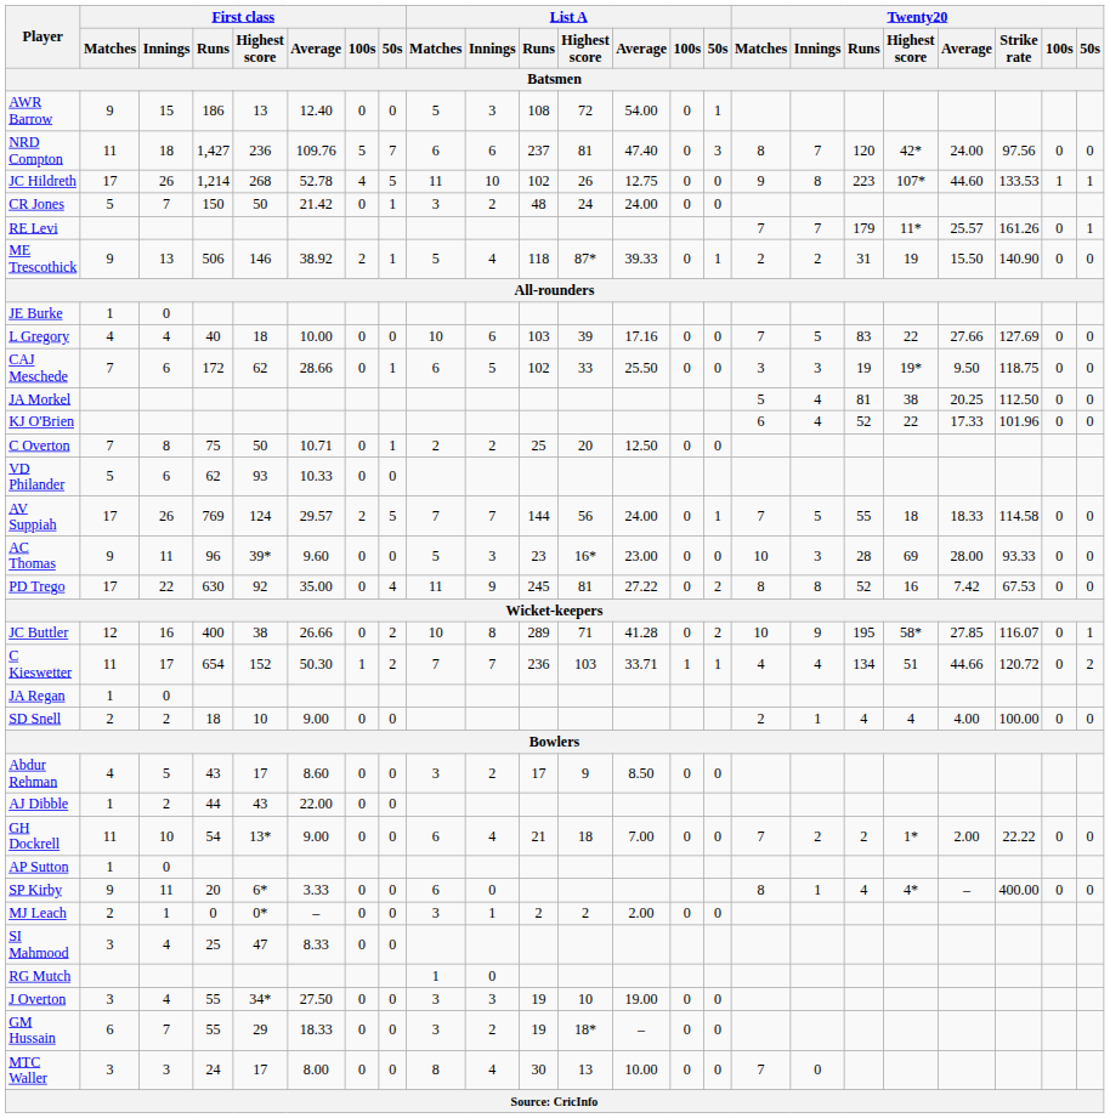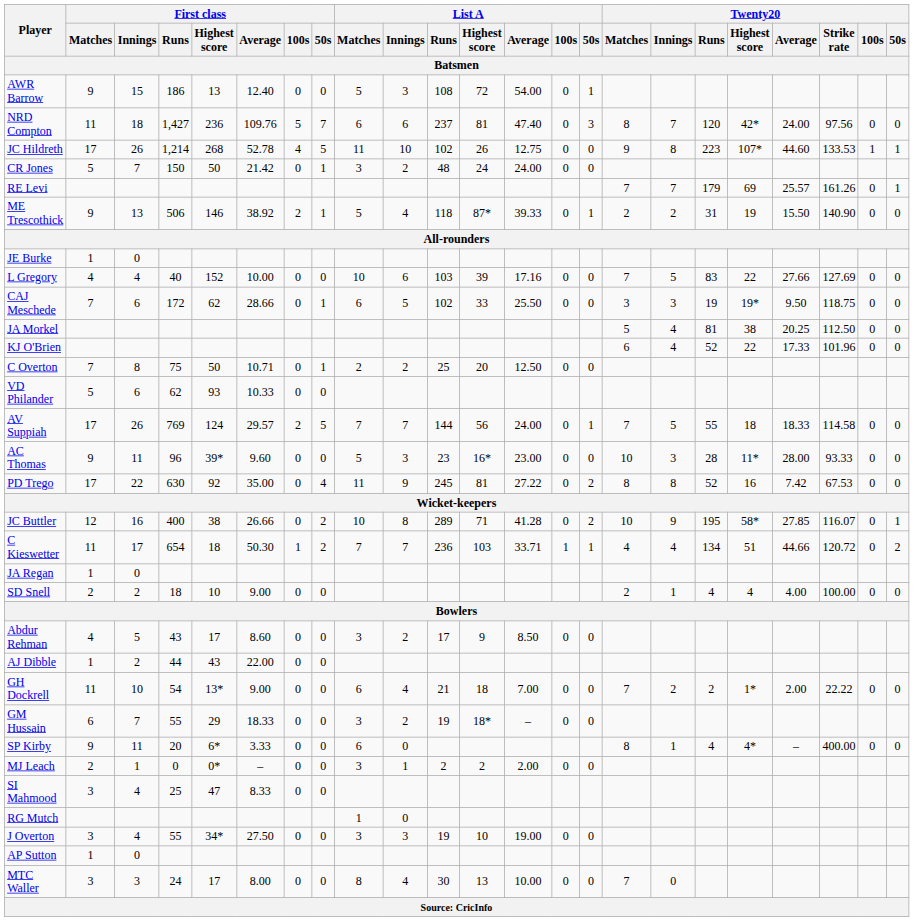 <table class="wikitable" style="text-align:center; width:82%;">
 <tr>
 <th rowspan=2>Player</th>
 <th colspan=7><a href='#'>First class</a></th>
 <th colspan=7><a href='#'>List A</a></th>
 <th colspan=8><a href='#'>Twenty20</a></th>
 </tr>
 <tr>
 <th>Matches</th>
 <th>Innings</th>
 <th>Runs</th>
 <th>Highest score</th>
 <th>Average</th>
 <th>100s</th>
 <th>50s</th>
 <th>Matches</th>
 <th>Innings</th>
 <th>Runs</th>
 <th>Highest score</th>
 <th>Average</th>
 <th>100s</th>
 <th>50s</th>
 <th>Matches</th>
 <th>Innings</th>
 <th>Runs</th>
 <th>Highest score</th>
 <th>Average</th>
 <th>Strike rate</th>
 <th>100s</th>
 <th>50s</th>
 </tr>
 <tr>
 <th colspan="23">Batsmen</th>
 </tr>
 <tr>
 <td align=left><a href='#'>AWR Barrow</a></td>
 <td>9</td>
 <td>15</td>
 <td>186</td>
 <td>13</td>
 <td>12.40</td>
 <td>0</td>
 <td>0</td>
 <td>5</td>
 <td>3</td>
 <td>108</td>
 <td>72</td>
 <td>54.00</td>
 <td>0</td>
 <td>1</td>
 <td></td>
 <td></td>
 <td></td>
 <td></td>
 <td></td>
 <td></td>
 <td></td>
 <td></td>
 </tr>
 <tr>
 <td align=left><a href='#'>NRD Compton</a></td>
 <td>11</td>
 <td>18</td>
 <td>1,427</td>
 <td>236</td>
 <td>109.76</td>
 <td>5</td>
 <td>7</td>
 <td>6</td>
 <td>6</td>
 <td>237</td>
 <td>81</td>
 <td>47.40</td>
 <td>0</td>
 <td>3</td>
 <td>8</td>
 <td>7</td>
 <td>120</td>
 <td>42*</td>
 <td>24.00</td>
 <td>97.56</td>
 <td>0</td>
 <td>0</td>
 </tr>
 <tr>
 <td align=left><a href='#'>JC Hildreth</a></td>
 <td>17</td>
 <td>26</td>
 <td>1,214</td>
 <td>268</td>
 <td>52.78</td>
 <td>4</td>
 <td>5</td>
 <td>11</td>
 <td>10</td>
 <td>102</td>
 <td>26</td>
 <td>12.75</td>
 <td>0</td>
 <td>0</td>
 <td>9</td>
 <td>8</td>
 <td>223</td>
 <td>107*</td>
 <td>44.60</td>
 <td>133.53</td>
 <td>1</td>
 <td>1</td>
 </tr>
 <tr>
 <td align=left><a href='#'>CR Jones</a></td>
 <td>5</td>
 <td>7</td>
 <td>150</td>
 <td>50</td>
 <td>21.42</td>
 <td>0</td>
 <td>1</td>
 <td>3</td>
 <td>2</td>
 <td>48</td>
 <td>24</td>
 <td>24.00</td>
 <td>0</td>
 <td>0</td>
 <td></td>
 <td></td>
 <td></td>
 <td></td>
 <td></td>
 <td></td>
 <td></td>
 <td></td>
 </tr>
 <tr>
 <td align=left><a href='#'>RE Levi</a></td>
 <td></td>
 <td></td>
 <td></td>
 <td></td>
 <td></td>
 <td></td>
 <td></td>
 <td></td>
 <td></td>
 <td></td>
 <td></td>
 <td></td>
 <td></td>
 <td></td>
 <td>7</td>
 <td>7</td>
 <td>179</td>
-<td>11*</td>
+<td>69</td>
 <td>25.57</td>
 <td>161.26</td>
 <td>0</td>
 <td>1</td>
 </tr>
 <tr>
 <td align=left><a href='#'>ME Trescothick</a></td>
 <td>9</td>
 <td>13</td>
 <td>506</td>
 <td>146</td>
 <td>38.92</td>
 <td>2</td>
 <td>1</td>
 <td>5</td>
 <td>4</td>
 <td>118</td>
 <td>87*</td>
 <td>39.33</td>
 <td>0</td>
 <td>1</td>
 <td>2</td>
 <td>2</td>
 <td>31</td>
 <td>19</td>
 <td>15.50</td>
 <td>140.90</td>
 <td>0</td>
 <td>0</td>
 </tr>
 <tr>
 <th colspan="23">All-rounders</th>
 </tr>
 <tr>
 <td align=left><a href='#'>JE Burke</a></td>
 <td>1</td>
 <td>0</td>
 <td></td>
 <td></td>
 <td></td>
 <td></td>
 <td></td>
 <td></td>
 <td></td>
 <td></td>
 <td></td>
 <td></td>
 <td></td>
 <td></td>
 <td></td>
 <td></td>
 <td></td>
 <td></td>
 <td></td>
 <td></td>
 <td></td>
 <td></td>
 </tr>
 <tr>
 <td align=left><a href='#'>L Gregory</a></td>
 <td>4</td>
 <td>4</td>
 <td>40</td>
-<td>18</td>
+<td>152</td>
 <td>10.00</td>
 <td>0</td>
 <td>0</td>
 <td>10</td>
 <td>6</td>
 <td>103</td>
 <td>39</td>
 <td>17.16</td>
 <td>0</td>
 <td>0</td>
 <td>7</td>
 <td>5</td>
 <td>83</td>
 <td>22</td>
 <td>27.66</td>
 <td>127.69</td>
 <td>0</td>
 <td>0</td>
 </tr>
 <tr>
 <td align=left><a href='#'>CAJ Meschede</a></td>
 <td>7</td>
 <td>6</td>
 <td>172</td>
 <td>62</td>
 <td>28.66</td>
 <td>0</td>
 <td>1</td>
 <td>6</td>
 <td>5</td>
 <td>102</td>
 <td>33</td>
 <td>25.50</td>
 <td>0</td>
 <td>0</td>
 <td>3</td>
 <td>3</td>
 <td>19</td>
 <td>19*</td>
 <td>9.50</td>
 <td>118.75</td>
 <td>0</td>
 <td>0</td>
 </tr>
 <tr>
 <td align=left><a href='#'>JA Morkel</a></td>
 <td></td>
 <td></td>
 <td></td>
 <td></td>
 <td></td>
 <td></td>
 <td></td>
 <td></td>
 <td></td>
 <td></td>
 <td></td>
 <td></td>
 <td></td>
 <td></td>
 <td>5</td>
 <td>4</td>
 <td>81</td>
 <td>38</td>
 <td>20.25</td>
 <td>112.50</td>
 <td>0</td>
 <td>0</td>
 </tr>
 <tr>
 <td align=left><a href='#'>KJ O'Brien</a></td>
 <td></td>
 <td></td>
 <td></td>
 <td></td>
 <td></td>
 <td></td>
 <td></td>
 <td></td>
 <td></td>
 <td></td>
 <td></td>
 <td></td>
 <td></td>
 <td></td>
 <td>6</td>
 <td>4</td>
 <td>52</td>
 <td>22</td>
 <td>17.33</td>
 <td>101.96</td>
 <td>0</td>
 <td>0</td>
 </tr>
 <tr>
 <td align=left><a href='#'>C Overton</a></td>
 <td>7</td>
 <td>8</td>
 <td>75</td>
 <td>50</td>
 <td>10.71</td>
 <td>0</td>
 <td>1</td>
 <td>2</td>
 <td>2</td>
 <td>25</td>
 <td>20</td>
 <td>12.50</td>
 <td>0</td>
 <td>0</td>
 <td></td>
 <td></td>
 <td></td>
 <td></td>
 <td></td>
 <td></td>
 <td></td>
 <td></td>
 </tr>
 <tr>
 <td align=left><a href='#'>VD Philander</a></td>
 <td>5</td>
 <td>6</td>
 <td>62</td>
 <td>93</td>
 <td>10.33</td>
 <td>0</td>
 <td>0</td>
 <td></td>
 <td></td>
 <td></td>
 <td></td>
 <td></td>
 <td></td>
 <td></td>
 <td></td>
 <td></td>
 <td></td>
 <td></td>
 <td></td>
 <td></td>
 <td></td>
 <td></td>
 </tr>
 <tr>
 <td align=left><a href='#'>AV Suppiah</a></td>
 <td>17</td>
 <td>26</td>
 <td>769</td>
 <td>124</td>
 <td>29.57</td>
 <td>2</td>
 <td>5</td>
 <td>7</td>
 <td>7</td>
 <td>144</td>
 <td>56</td>
 <td>24.00</td>
 <td>0</td>
 <td>1</td>
 <td>7</td>
 <td>5</td>
 <td>55</td>
 <td>18</td>
 <td>18.33</td>
 <td>114.58</td>
 <td>0</td>
 <td>0</td>
 </tr>
 <tr>
 <td align=left><a href='#'>AC Thomas</a></td>
 <td>9</td>
 <td>11</td>
 <td>96</td>
 <td>39*</td>
 <td>9.60</td>
 <td>0</td>
 <td>0</td>
 <td>5</td>
 <td>3</td>
 <td>23</td>
 <td>16*</td>
 <td>23.00</td>
 <td>0</td>
 <td>0</td>
 <td>10</td>
 <td>3</td>
 <td>28</td>
-<td>69</td>
+<td>11*</td>
 <td>28.00</td>
 <td>93.33</td>
 <td>0</td>
 <td>0</td>
 </tr>
 <tr>
 <td align=left><a href='#'>PD Trego</a></td>
 <td>17</td>
 <td>22</td>
 <td>630</td>
 <td>92</td>
 <td>35.00</td>
 <td>0</td>
 <td>4</td>
 <td>11</td>
 <td>9</td>
 <td>245</td>
 <td>81</td>
 <td>27.22</td>
 <td>0</td>
 <td>2</td>
 <td>8</td>
 <td>8</td>
 <td>52</td>
 <td>16</td>
 <td>7.42</td>
 <td>67.53</td>
 <td>0</td>
 <td>0</td>
 </tr>
 <tr>
 <th colspan="23">Wicket-keepers</th>
 </tr>
 <tr>
 <td align=left><a href='#'>JC Buttler</a></td>
 <td>12</td>
 <td>16</td>
 <td>400</td>
 <td>38</td>
 <td>26.66</td>
 <td>0</td>
 <td>2</td>
 <td>10</td>
 <td>8</td>
 <td>289</td>
 <td>71</td>
 <td>41.28</td>
 <td>0</td>
 <td>2</td>
 <td>10</td>
 <td>9</td>
 <td>195</td>
 <td>58*</td>
 <td>27.85</td>
 <td>116.07</td>
 <td>0</td>
 <td>1</td>
 </tr>
 <tr>
 <td align=left><a href='#'>C Kieswetter</a></td>
 <td>11</td>
 <td>17</td>
 <td>654</td>
-<td>152</td>
+<td>18</td>
 <td>50.30</td>
 <td>1</td>
 <td>2</td>
 <td>7</td>
 <td>7</td>
 <td>236</td>
 <td>103</td>
 <td>33.71</td>
 <td>1</td>
 <td>1</td>
 <td>4</td>
 <td>4</td>
 <td>134</td>
 <td>51</td>
 <td>44.66</td>
 <td>120.72</td>
 <td>0</td>
 <td>2</td>
 </tr>
 <tr>
 <td align=left><a href='#'>JA Regan</a></td>
 <td>1</td>
 <td>0</td>
 <td></td>
 <td></td>
 <td></td>
 <td></td>
 <td></td>
 <td></td>
 <td></td>
 <td></td>
 <td></td>
 <td></td>
 <td></td>
 <td></td>
 <td></td>
 <td></td>
 <td></td>
 <td></td>
 <td></td>
 <td></td>
 <td></td>
 <td></td>
 </tr>
 <tr>
 <td align=left><a href='#'>SD Snell</a></td>
 <td>2</td>
 <td>2</td>
 <td>18</td>
 <td>10</td>
 <td>9.00</td>
 <td>0</td>
 <td>0</td>
 <td></td>
 <td></td>
 <td></td>
 <td></td>
 <td></td>
 <td></td>
 <td></td>
 <td>2</td>
 <td>1</td>
 <td>4</td>
 <td>4</td>
 <td>4.00</td>
 <td>100.00</td>
 <td>0</td>
 <td>0</td>
 </tr>
 <tr>
 <th colspan="23">Bowlers</th>
 </tr>
 <tr>
 <td align=left><a href='#'>Abdur Rehman</a></td>
 <td>4</td>
 <td>5</td>
 <td>43</td>
 <td>17</td>
 <td>8.60</td>
 <td>0</td>
 <td>0</td>
 <td>3</td>
 <td>2</td>
 <td>17</td>
 <td>9</td>
 <td>8.50</td>
 <td>0</td>
 <td>0</td>
 <td></td>
 <td></td>
 <td></td>
 <td></td>
 <td></td>
 <td></td>
 <td></td>
 <td></td>
 </tr>
 <tr>
 <td align=left><a href='#'>AJ Dibble</a></td>
 <td>1</td>
 <td>2</td>
 <td>44</td>
 <td>43</td>
 <td>22.00</td>
 <td>0</td>
 <td>0</td>
 <td></td>
 <td></td>
 <td></td>
 <td></td>
 <td></td>
 <td></td>
 <td></td>
 <td></td>
 <td></td>
 <td></td>
 <td></td>
 <td></td>
 <td></td>
 <td></td>
 <td></td>
 </tr>
 <tr>
 <td align=left><a href='#'>GH Dockrell</a></td>
 <td>11</td>
 <td>10</td>
 <td>54</td>
 <td>13*</td>
 <td>9.00</td>
 <td>0</td>
 <td>0</td>
 <td>6</td>
 <td>4</td>
 <td>21</td>
 <td>18</td>
 <td>7.00</td>
 <td>0</td>
 <td>0</td>
 <td>7</td>
 <td>2</td>
 <td>2</td>
 <td>1*</td>
 <td>2.00</td>
 <td>22.22</td>
 <td>0</td>
 <td>0</td>
 </tr>
 <tr>
-<td align=left><a href='#'>AP Sutton</a></td>
-<td>1</td>
+<td align=left><a href='#'>GM Hussain</a></td>
+<td>6</td>
+<td>7</td>
+<td>55</td>
+<td>29</td>
+<td>18.33</td>
 <td>0</td>
-<td></td>
-<td></td>
-<td></td>
-<td></td>
-<td></td>
-<td></td>
-<td></td>
-<td></td>
-<td></td>
-<td></td>
-<td></td>
-<td></td>
+<td>0</td>
+<td>3</td>
+<td>2</td>
+<td>19</td>
+<td>18*</td>
+<td>–</td>
+<td>0</td>
+<td>0</td>
 <td></td>
 <td></td>
 <td></td>
 <td></td>
 <td></td>
 <td></td>
 <td></td>
 <td></td>
 </tr>
 <tr>
 <td align=left><a href='#'>SP Kirby</a></td>
 <td>9</td>
 <td>11</td>
 <td>20</td>
 <td>6*</td>
 <td>3.33</td>
 <td>0</td>
 <td>0</td>
 <td>6</td>
 <td>0</td>
 <td></td>
 <td></td>
 <td></td>
 <td></td>
 <td></td>
 <td>8</td>
 <td>1</td>
 <td>4</td>
 <td>4*</td>
 <td>–</td>
 <td>400.00</td>
 <td>0</td>
 <td>0</td>
 </tr>
 <tr>
 <td align=left><a href='#'>MJ Leach</a></td>
 <td>2</td>
 <td>1</td>
 <td>0</td>
 <td>0*</td>
 <td>–</td>
 <td>0</td>
 <td>0</td>
 <td>3</td>
 <td>1</td>
 <td>2</td>
 <td>2</td>
 <td>2.00</td>
 <td>0</td>
 <td>0</td>
 <td></td>
 <td></td>
 <td></td>
 <td></td>
 <td></td>
 <td></td>
 <td></td>
 <td></td>
 </tr>
 <tr>
 <td align=left><a href='#'>SI Mahmood</a></td>
 <td>3</td>
 <td>4</td>
 <td>25</td>
 <td>47</td>
 <td>8.33</td>
 <td>0</td>
 <td>0</td>
 <td></td>
 <td></td>
 <td></td>
 <td></td>
 <td></td>
 <td></td>
 <td></td>
 <td></td>
 <td></td>
 <td></td>
 <td></td>
 <td></td>
 <td></td>
 <td></td>
 <td></td>
 </tr>
 <tr>
 <td align=left><a href='#'>RG Mutch</a></td>
 <td></td>
 <td></td>
 <td></td>
 <td></td>
 <td></td>
 <td></td>
 <td></td>
 <td>1</td>
 <td>0</td>
 <td></td>
 <td></td>
 <td></td>
 <td></td>
 <td></td>
 <td></td>
 <td></td>
 <td></td>
 <td></td>
 <td></td>
 <td></td>
 <td></td>
 <td></td>
 </tr>
 <tr>
 <td align=left><a href='#'>J Overton</a></td>
 <td>3</td>
 <td>4</td>
 <td>55</td>
 <td>34*</td>
 <td>27.50</td>
 <td>0</td>
 <td>0</td>
 <td>3</td>
 <td>3</td>
 <td>19</td>
 <td>10</td>
 <td>19.00</td>
 <td>0</td>
 <td>0</td>
 <td></td>
 <td></td>
 <td></td>
 <td></td>
 <td></td>
 <td></td>
 <td></td>
 <td></td>
 </tr>
 <tr>
-<td align=left><a href='#'>GM Hussain</a></td>
-<td>6</td>
-<td>7</td>
-<td>55</td>
-<td>29</td>
-<td>18.33</td>
+<td align=left><a href='#'>AP Sutton</a></td>
+<td>1</td>
 <td>0</td>
-<td>0</td>
-<td>3</td>
-<td>2</td>
-<td>19</td>
-<td>18*</td>
-<td>–</td>
-<td>0</td>
-<td>0</td>
+<td></td>
+<td></td>
+<td></td>
+<td></td>
+<td></td>
+<td></td>
+<td></td>
+<td></td>
+<td></td>
+<td></td>
+<td></td>
+<td></td>
 <td></td>
 <td></td>
 <td></td>
 <td></td>
 <td></td>
 <td></td>
 <td></td>
 <td></td>
 </tr>
 <tr>
 <td align=left><a href='#'>MTC Waller</a></td>
 <td>3</td>
 <td>3</td>
 <td>24</td>
 <td>17</td>
 <td>8.00</td>
 <td>0</td>
 <td>0</td>
 <td>8</td>
 <td>4</td>
 <td>30</td>
 <td>13</td>
 <td>10.00</td>
 <td>0</td>
 <td>0</td>
 <td>7</td>
 <td>0</td>
 <td></td>
 <td></td>
 <td></td>
 <td></td>
 <td></td>
 <td></td>
 </tr>
 <tr>
 <th colspan="23"><small>Source: CricInfo</small></th>
 </tr>
 </table>
